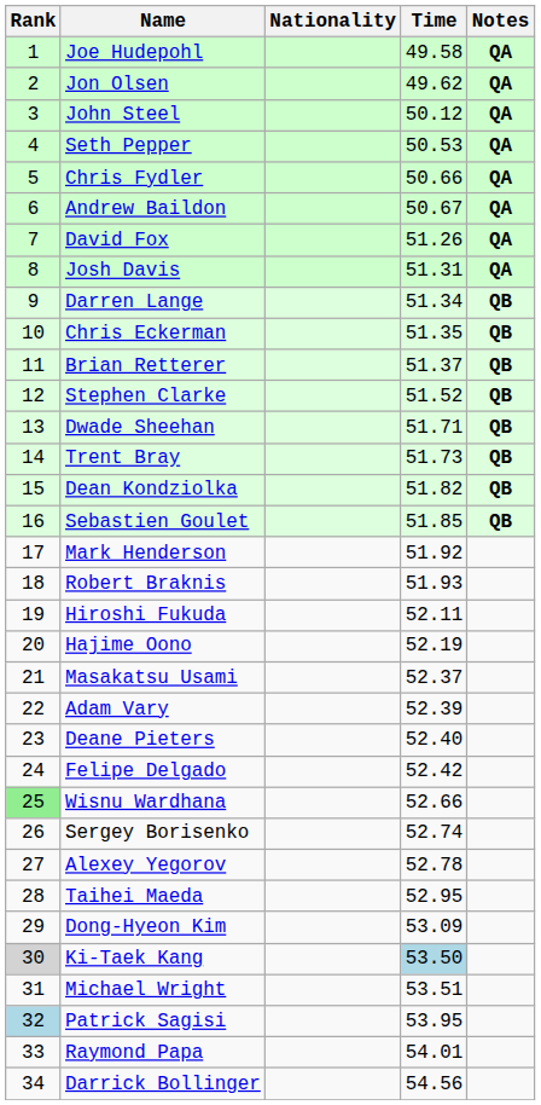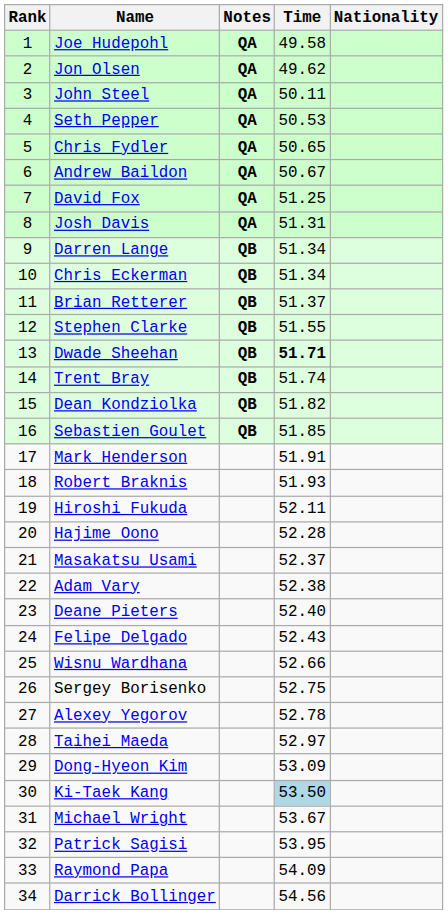 <table class="wikitable sortable" style="text-align:center">
 <tr>
 <th>Rank</th>
 <th>Name</th>
+<th>Notes</th>
+<th>Time</th>
 <th>Nationality</th>
-<th>Time</th>
-<th>Notes</th>
 </tr>
 <tr bgcolor=ccffcc>
 <td>1</td>
 <td align=left><a href='#'>Joe Hudepohl</a></td>
+<td><strong>QA</strong></td>
+<td>49.58</td>
 <td align=left></td>
-<td>49.58</td>
-<td><strong>QA</strong></td>
 </tr>
 <tr bgcolor=ccffcc>
 <td>2</td>
 <td align=left><a href='#'>Jon Olsen</a></td>
+<td><strong>QA</strong></td>
+<td>49.62</td>
 <td align=left></td>
-<td>49.62</td>
-<td><strong>QA</strong></td>
 </tr>
 <tr bgcolor=ccffcc>
 <td>3</td>
 <td align=left><a href='#'>John Steel</a></td>
+<td><strong>QA</strong></td>
+<td>50.11</td>
 <td align=left></td>
-<td>50.12</td>
-<td><strong>QA</strong></td>
 </tr>
 <tr bgcolor=ccffcc>
 <td>4</td>
 <td align=left><a href='#'>Seth Pepper</a></td>
+<td><strong>QA</strong></td>
+<td>50.53</td>
 <td align=left></td>
-<td>50.53</td>
-<td><strong>QA</strong></td>
 </tr>
 <tr bgcolor=ccffcc>
 <td>5</td>
 <td align=left><a href='#'>Chris Fydler</a></td>
+<td><strong>QA</strong></td>
+<td>50.65</td>
 <td align=left></td>
-<td>50.66</td>
-<td><strong>QA</strong></td>
 </tr>
 <tr bgcolor=ccffcc>
 <td>6</td>
 <td align=left><a href='#'>Andrew Baildon</a></td>
+<td><strong>QA</strong></td>
+<td>50.67</td>
 <td align=left></td>
-<td>50.67</td>
-<td><strong>QA</strong></td>
 </tr>
 <tr bgcolor=ccffcc>
 <td>7</td>
 <td align=left><a href='#'>David Fox</a></td>
+<td><strong>QA</strong></td>
+<td>51.25</td>
 <td align=left></td>
-<td>51.26</td>
-<td><strong>QA</strong></td>
 </tr>
 <tr bgcolor=ccffcc>
 <td>8</td>
 <td align=left><a href='#'>Josh Davis</a></td>
+<td><strong>QA</strong></td>
+<td>51.31</td>
 <td align=left></td>
-<td>51.31</td>
-<td><strong>QA</strong></td>
 </tr>
 <tr bgcolor=ddffdd>
 <td>9</td>
 <td align=left><a href='#'>Darren Lange</a></td>
+<td><strong>QB</strong></td>
+<td>51.34</td>
 <td align=left></td>
-<td>51.34</td>
-<td><strong>QB</strong></td>
 </tr>
 <tr bgcolor=ddffdd>
 <td>10</td>
 <td align=left><a href='#'>Chris Eckerman</a></td>
+<td><strong>QB</strong></td>
+<td>51.34</td>
 <td align=left></td>
-<td>51.35</td>
-<td><strong>QB</strong></td>
 </tr>
 <tr bgcolor=ddffdd>
 <td>11</td>
 <td align=left><a href='#'>Brian Retterer</a></td>
+<td><strong>QB</strong></td>
+<td>51.37</td>
 <td align=left></td>
-<td>51.37</td>
-<td><strong>QB</strong></td>
 </tr>
 <tr bgcolor=ddffdd>
 <td>12</td>
 <td align=left><a href='#'>Stephen Clarke</a></td>
+<td><strong>QB</strong></td>
+<td>51.55</td>
 <td align=left></td>
-<td>51.52</td>
-<td><strong>QB</strong></td>
 </tr>
 <tr bgcolor=ddffdd>
 <td>13</td>
 <td align=left><a href='#'>Dwade Sheehan</a></td>
+<td><strong>QB</strong></td>
+<td><strong>51.71</strong></td>
 <td align=left></td>
-<td>51.71</td>
-<td><strong>QB</strong></td>
 </tr>
 <tr bgcolor=ddffdd>
 <td>14</td>
 <td align=left><a href='#'>Trent Bray</a></td>
+<td><strong>QB</strong></td>
+<td>51.74</td>
 <td align=left></td>
-<td>51.73</td>
-<td><strong>QB</strong></td>
 </tr>
 <tr bgcolor=ddffdd>
 <td>15</td>
 <td align=left><a href='#'>Dean Kondziolka</a></td>
+<td><strong>QB</strong></td>
+<td>51.82</td>
 <td align=left></td>
-<td>51.82</td>
-<td><strong>QB</strong></td>
 </tr>
 <tr bgcolor=ddffdd>
 <td>16</td>
 <td align=left><a href='#'>Sebastien Goulet</a></td>
+<td><strong>QB</strong></td>
+<td>51.85</td>
 <td align=left></td>
-<td>51.85</td>
-<td><strong>QB</strong></td>
 </tr>
 <tr>
 <td>17</td>
 <td align=left><a href='#'>Mark Henderson</a></td>
+<td></td>
+<td>51.91</td>
 <td align=left></td>
-<td>51.92</td>
-<td></td>
 </tr>
 <tr>
 <td>18</td>
 <td align=left><a href='#'>Robert Braknis</a></td>
+<td></td>
+<td>51.93</td>
 <td align=left></td>
-<td>51.93</td>
-<td></td>
 </tr>
 <tr>
 <td>19</td>
 <td align=left><a href='#'>Hiroshi Fukuda</a></td>
+<td></td>
+<td>52.11</td>
 <td align=left></td>
-<td>52.11</td>
-<td></td>
 </tr>
 <tr>
 <td>20</td>
 <td align=left><a href='#'>Hajime Oono</a></td>
+<td></td>
+<td>52.28</td>
 <td align=left></td>
-<td>52.19</td>
-<td></td>
 </tr>
 <tr>
 <td>21</td>
 <td align=left><a href='#'>Masakatsu Usami</a></td>
+<td></td>
+<td>52.37</td>
 <td align=left></td>
-<td>52.37</td>
-<td></td>
 </tr>
 <tr>
 <td>22</td>
 <td align=left><a href='#'>Adam Vary</a></td>
+<td></td>
+<td>52.38</td>
 <td align=left></td>
-<td>52.39</td>
-<td></td>
 </tr>
 <tr>
 <td>23</td>
 <td align=left><a href='#'>Deane Pieters</a></td>
+<td></td>
+<td>52.40</td>
 <td align=left></td>
-<td>52.40</td>
-<td></td>
 </tr>
 <tr>
 <td>24</td>
 <td align=left><a href='#'>Felipe Delgado</a></td>
+<td></td>
+<td>52.43</td>
 <td align=left></td>
-<td>52.42</td>
-<td></td>
 </tr>
 <tr>
-<td style="background: lightgreen;">25</td>
+<td>25</td>
 <td align=left><a href='#'>Wisnu Wardhana</a></td>
+<td></td>
+<td>52.66</td>
 <td align=left></td>
-<td>52.66</td>
-<td></td>
 </tr>
 <tr>
 <td>26</td>
 <td align=left>Sergey Borisenko</td>
+<td></td>
+<td>52.75</td>
 <td align=left></td>
-<td>52.74</td>
-<td></td>
 </tr>
 <tr>
 <td>27</td>
 <td align=left><a href='#'>Alexey Yegorov</a></td>
+<td></td>
+<td>52.78</td>
 <td align=left></td>
-<td>52.78</td>
-<td></td>
 </tr>
 <tr>
 <td>28</td>
 <td align=left><a href='#'>Taihei Maeda</a></td>
+<td></td>
+<td>52.97</td>
 <td align=left></td>
-<td>52.95</td>
-<td></td>
 </tr>
 <tr>
 <td>29</td>
 <td align=left><a href='#'>Dong-Hyeon Kim</a></td>
+<td></td>
+<td>53.09</td>
 <td align=left></td>
-<td>53.09</td>
-<td></td>
 </tr>
 <tr>
-<td style="background: lightgrey;">30</td>
+<td>30</td>
 <td align=left><a href='#'>Ki-Taek Kang</a></td>
+<td></td>
+<td style="background: lightblue;">53.50</td>
 <td align=left></td>
-<td style="background: lightblue;">53.50</td>
-<td></td>
 </tr>
 <tr>
 <td>31</td>
 <td align=left><a href='#'>Michael Wright</a></td>
+<td></td>
+<td>53.67</td>
 <td align=left></td>
-<td>53.51</td>
-<td></td>
 </tr>
 <tr>
-<td style="background: lightblue;">32</td>
+<td>32</td>
 <td align=left><a href='#'>Patrick Sagisi</a></td>
+<td></td>
+<td>53.95</td>
 <td align=left></td>
-<td>53.95</td>
-<td></td>
 </tr>
 <tr>
 <td>33</td>
 <td align=left><a href='#'>Raymond Papa</a></td>
+<td></td>
+<td>54.09</td>
 <td align=left></td>
-<td>54.01</td>
-<td></td>
 </tr>
 <tr>
 <td>34</td>
 <td align=left><a href='#'>Darrick Bollinger</a></td>
+<td></td>
+<td>54.56</td>
 <td align=left></td>
-<td>54.56</td>
-<td></td>
 </tr>
 </table>
